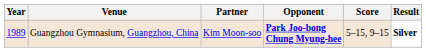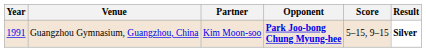 <table class="sortable wikitable" style="font-size: 90%;">
 <tr>
 <th>Year</th>
 <th>Venue</th>
 <th>Partner</th>
 <th>Opponent</th>
 <th>Score</th>
 <th>Result</th>
 </tr>
 <tr style="background:#F3E6D7">
-<td align="center"><a href='#'>1989</a></td>
+<td align="center"><a href='#'>1991</a></td>
 <td align="left">Guangzhou Gymnasium, <a href='#'>Guangzhou, China</a></td>
 <td align="left"> <a href='#'>Kim Moon-soo</a></td>
 <td align="left"><strong> <a href='#'>Park Joo-bong</a> <br>  <a href='#'>Chung Myung-hee</a></strong></td>
 <td align="left">5–15, 9–15</td>
 <td style="text-align:left; background:white"> <strong>Silver</strong></td>
 </tr>
 </table>
